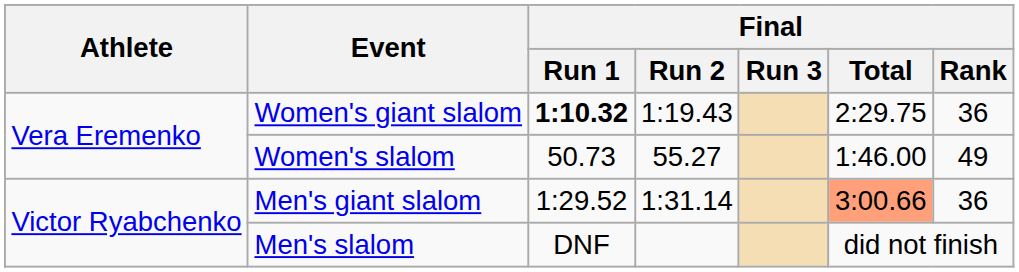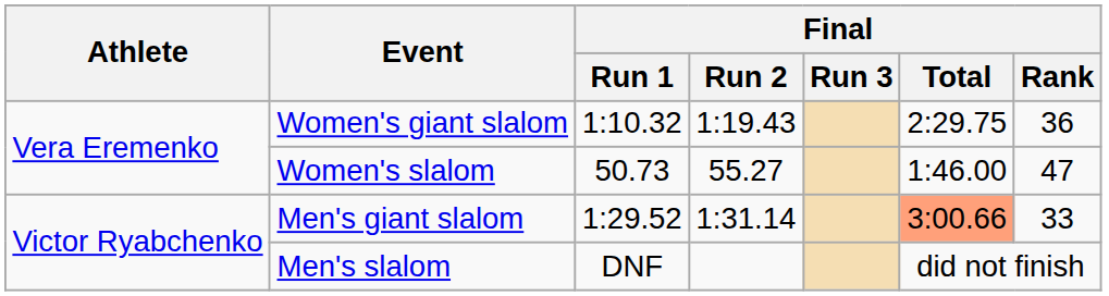 <table class="wikitable" style="font-size:90%">
 <tr>
 <th rowspan="2">Athlete</th>
 <th rowspan="2">Event</th>
 <th colspan="5">Final</th>
 </tr>
 <tr>
 <th>Run 1</th>
 <th>Run 2</th>
 <th>Run 3</th>
 <th>Total</th>
 <th>Rank</th>
 </tr>
 <tr>
 <td rowspan=2><a href='#'>Vera Eremenko</a></td>
 <td><a href='#'>Women's giant slalom</a></td>
-<td align="center"><strong>1:10.32</strong></td>
+<td align="center">1:10.32</td>
 <td align="center">1:19.43</td>
 <td colspan=1 align="center" bgcolor=wheat></td>
 <td align="center">2:29.75</td>
 <td align="center">36</td>
 </tr>
 <tr>
 <td><a href='#'>Women's slalom</a></td>
 <td align="center">50.73</td>
 <td align="center">55.27</td>
 <td colspan=1 align="center" bgcolor=wheat></td>
 <td align="center">1:46.00</td>
-<td align="center">49</td>
+<td align="center">47</td>
 </tr>
 <tr>
 <td rowspan=2><a href='#'>Victor Ryabchenko</a></td>
 <td><a href='#'>Men's giant slalom</a></td>
 <td align="center">1:29.52</td>
 <td align="center">1:31.14</td>
 <td colspan=1 align="center" bgcolor=wheat></td>
 <td align="center" style="background: lightsalmon;">3:00.66</td>
-<td align="center">36</td>
+<td align="center">33</td>
 </tr>
 <tr>
 <td><a href='#'>Men's slalom</a></td>
 <td align="center">DNF</td>
 <td align="center"></td>
 <td colspan=1 align="center" bgcolor=wheat></td>
 <td colspan=2 align="center">did not finish</td>
 </tr>
 </table>
